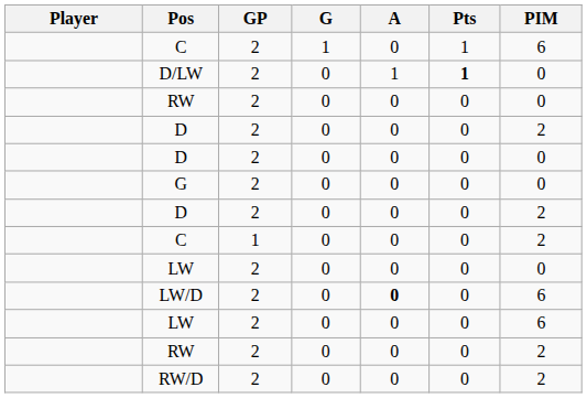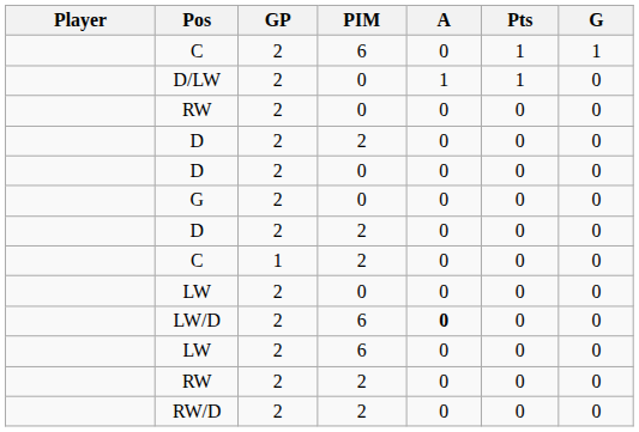 <table class="wikitable sortable" width="60%">
 <tr ALIGN="center">
 <th bgcolor="#DDDDFF" width="10%">Player</th>
 <th bgcolor="#DDDDFF" width="3%" title="Position">Pos</th>
 <th bgcolor="#DDDDFF" width="5%" title="Games played">GP</th>
-<th bgcolor="#DDDDFF" width="5%" title="Goals">G</th>
+<th bgcolor="#DDDDFF" width="5%" title="Penalties in Minutes">PIM</th>
 <th bgcolor="#DDDDFF" width="5%" title="Assists">A</th>
 <th bgcolor="#DDDDFF" width="5%" title="Points">Pts</th>
-<th bgcolor="#DDDDFF" width="5%" title="Penalties in Minutes">PIM</th>
+<th bgcolor="#DDDDFF" width="5%" title="Goals">G</th>
 </tr>
 <tr align="center">
 <td align="right"></td>
 <td>C</td>
 <td>2</td>
-<td>1</td>
+<td>6</td>
 <td>0</td>
 <td>1</td>
-<td>6</td>
+<td>1</td>
 </tr>
 <tr align="center">
 <td align="right"></td>
 <td>D/LW</td>
 <td>2</td>
 <td>0</td>
 <td>1</td>
-<td><strong>1</strong></td>
+<td>1</td>
 <td>0</td>
 </tr>
 <tr align="center">
 <td align="right"></td>
 <td>RW</td>
 <td>2</td>
 <td>0</td>
 <td>0</td>
 <td>0</td>
 <td>0</td>
 </tr>
 <tr align="center">
 <td align="right"></td>
 <td>D</td>
 <td>2</td>
+<td>2</td>
 <td>0</td>
 <td>0</td>
 <td>0</td>
-<td>2</td>
 </tr>
 <tr align="center">
 <td align="right"></td>
 <td>D</td>
 <td>2</td>
 <td>0</td>
 <td>0</td>
 <td>0</td>
 <td>0</td>
 </tr>
 <tr align="center">
 <td align="right"></td>
 <td>G</td>
 <td>2</td>
 <td>0</td>
 <td>0</td>
 <td>0</td>
 <td>0</td>
 </tr>
 <tr align="center">
 <td align="right"></td>
 <td>D</td>
 <td>2</td>
+<td>2</td>
 <td>0</td>
 <td>0</td>
 <td>0</td>
-<td>2</td>
 </tr>
 <tr align="center">
 <td align="right"></td>
 <td>C</td>
 <td>1</td>
+<td>2</td>
 <td>0</td>
 <td>0</td>
 <td>0</td>
-<td>2</td>
 </tr>
 <tr align="center">
 <td align="right"></td>
 <td>LW</td>
 <td>2</td>
 <td>0</td>
 <td>0</td>
 <td>0</td>
 <td>0</td>
 </tr>
 <tr align="center">
 <td align="right"></td>
 <td>LW/D</td>
 <td>2</td>
-<td>0</td>
+<td>6</td>
 <td><strong>0</strong></td>
 <td>0</td>
-<td>6</td>
+<td>0</td>
 </tr>
 <tr align="center">
 <td align="right"></td>
 <td>LW</td>
 <td>2</td>
+<td>6</td>
 <td>0</td>
 <td>0</td>
 <td>0</td>
-<td>6</td>
 </tr>
 <tr align="center">
 <td align="right"></td>
 <td>RW</td>
 <td>2</td>
+<td>2</td>
 <td>0</td>
 <td>0</td>
 <td>0</td>
-<td>2</td>
 </tr>
 <tr align="center">
 <td align="right"></td>
 <td>RW/D</td>
 <td>2</td>
+<td>2</td>
 <td>0</td>
 <td>0</td>
 <td>0</td>
-<td>2</td>
 </tr>
 </table>
